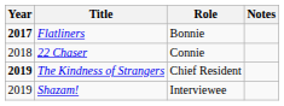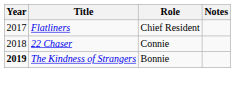 <table class="wikitable sortable">
 <tr>
 <th>Year</th>
 <th>Title</th>
 <th>Role</th>
 <th>Notes</th>
 </tr>
 <tr>
-<td><strong>2017</strong></td>
+<td>2017</td>
 <td><a href='#'><em>Flatliners</em></a></td>
-<td>Bonnie</td>
+<td>Chief Resident</td>
 <td></td>
 </tr>
 <tr>
 <td>2018</td>
 <td><em><a href='#'>22 Chaser</a></em></td>
 <td>Connie</td>
 <td></td>
 </tr>
 <tr>
 <td><strong>2019</strong></td>
 <td data-sort-value="Kindness of Strangers, The"><a href='#'><em>The Kindness of Strangers</em></a></td>
-<td>Chief Resident</td>
-<td></td>
-</tr>
-<tr>
-<td>2019</td>
-<td><a href='#'><em>Shazam!</em></a></td>
-<td>Interviewee</td>
+<td>Bonnie</td>
 <td></td>
 </tr>
 </table>
